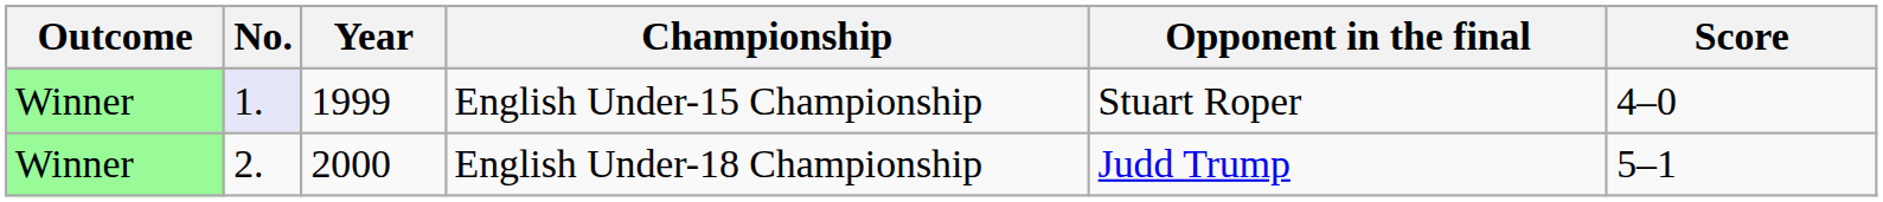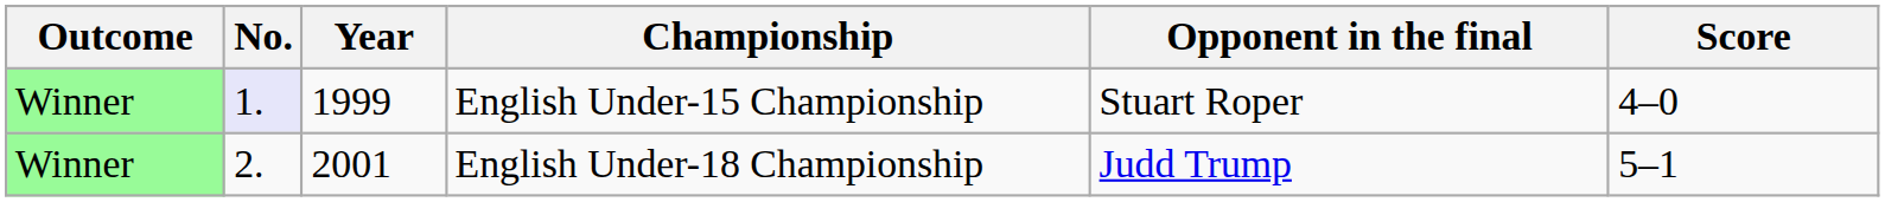 <table class="sortable wikitable">
 <tr>
 <th width=80>Outcome</th>
 <th width=20>No.</th>
 <th width=50>Year</th>
 <th width=250>Championship</th>
 <th width=200>Opponent in the final</th>
 <th width=100>Score</th>
 </tr>
 <tr>
 <td style="background:#98FB98">Winner</td>
 <td style="background: lavender;">1.</td>
 <td>1999</td>
 <td>English Under-15 Championship</td>
 <td> Stuart Roper</td>
 <td>4–0</td>
 </tr>
 <tr>
 <td style="background:#98FB98">Winner</td>
 <td>2.</td>
-<td>2000</td>
+<td>2001</td>
 <td>English Under-18 Championship</td>
 <td> <a href='#'>Judd Trump</a></td>
 <td>5–1</td>
 </tr>
 </table>
